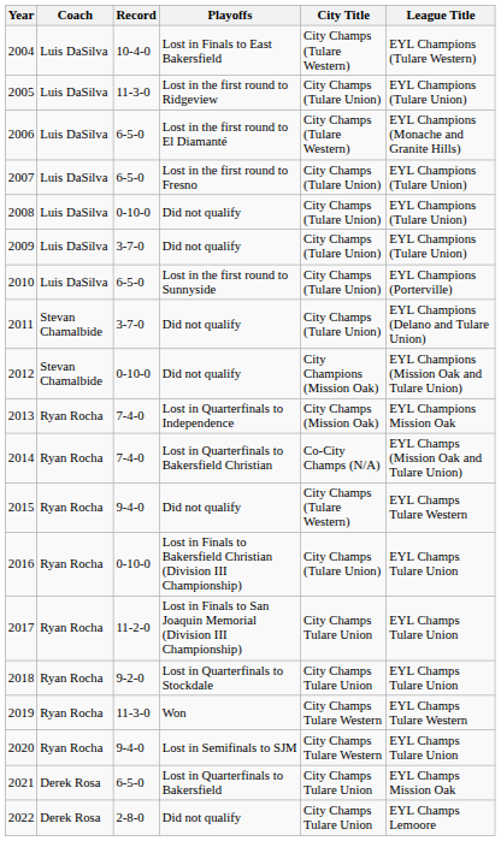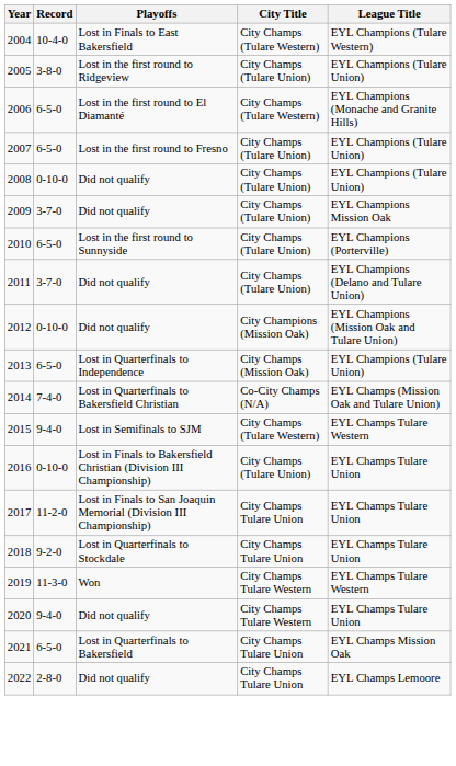 <table class="wikitable">
 <tr>
 <th>Year</th>
-<th>Coach</th>
 <th>Record</th>
 <th>Playoffs</th>
 <th>City Title</th>
 <th>League Title</th>
 </tr>
 <tr>
 <td>2004</td>
-<td>Luis DaSilva</td>
 <td>10-4-0</td>
 <td>Lost in Finals to East Bakersfield</td>
 <td>City Champs (Tulare Western)</td>
 <td>EYL Champions (Tulare Western)</td>
 </tr>
 <tr>
 <td>2005</td>
-<td>Luis DaSilva</td>
-<td>11-3-0</td>
+<td>3-8-0</td>
 <td>Lost in the first round to Ridgeview</td>
 <td>City Champs (Tulare Union)</td>
 <td>EYL Champions (Tulare Union)</td>
 </tr>
 <tr>
 <td>2006</td>
-<td>Luis DaSilva</td>
 <td>6-5-0</td>
 <td>Lost in the first round to El Diamanté</td>
 <td>City Champs (Tulare Western)</td>
 <td>EYL Champions (Monache and Granite Hills)</td>
 </tr>
 <tr>
 <td>2007</td>
-<td>Luis DaSilva</td>
 <td>6-5-0</td>
 <td>Lost in the first round to Fresno</td>
 <td>City Champs (Tulare Union)</td>
 <td>EYL Champions (Tulare Union)</td>
 </tr>
 <tr>
 <td>2008</td>
-<td>Luis DaSilva</td>
 <td>0-10-0</td>
 <td>Did not qualify</td>
 <td>City Champs (Tulare Union)</td>
 <td>EYL Champions (Tulare Union)</td>
 </tr>
 <tr>
 <td>2009</td>
-<td>Luis DaSilva</td>
 <td>3-7-0</td>
 <td>Did not qualify</td>
 <td>City Champs (Tulare Union)</td>
-<td>EYL Champions (Tulare Union)</td>
+<td>EYL Champions Mission Oak</td>
 </tr>
 <tr>
 <td>2010</td>
-<td>Luis DaSilva</td>
 <td>6-5-0</td>
 <td>Lost in the first round to Sunnyside</td>
 <td>City Champs (Tulare Union)</td>
 <td>EYL Champions (Porterville)</td>
 </tr>
 <tr>
 <td>2011</td>
-<td>Stevan Chamalbide</td>
 <td>3-7-0</td>
 <td>Did not qualify</td>
 <td>City Champs (Tulare Union)</td>
 <td>EYL Champions (Delano and Tulare Union)</td>
 </tr>
 <tr>
 <td>2012</td>
-<td>Stevan Chamalbide</td>
 <td>0-10-0</td>
 <td>Did not qualify</td>
 <td>City Champions (Mission Oak)</td>
 <td>EYL Champions (Mission Oak and Tulare Union)</td>
 </tr>
 <tr>
 <td>2013</td>
-<td>Ryan Rocha</td>
-<td>7-4-0</td>
+<td>6-5-0</td>
 <td>Lost in Quarterfinals to Independence</td>
 <td>City Champs (Mission Oak)</td>
-<td>EYL Champions Mission Oak</td>
+<td>EYL Champions (Tulare Union)</td>
 </tr>
 <tr>
 <td>2014</td>
-<td>Ryan Rocha</td>
 <td>7-4-0</td>
 <td>Lost in Quarterfinals to Bakersfield Christian</td>
 <td>Co-City Champs (N/A)</td>
 <td>EYL Champs (Mission Oak and Tulare Union)</td>
 </tr>
 <tr>
 <td>2015</td>
-<td>Ryan Rocha</td>
 <td>9-4-0</td>
-<td>Did not qualify</td>
+<td>Lost in Semifinals to SJM</td>
 <td>City Champs (Tulare Western)</td>
 <td>EYL Champs Tulare Western</td>
 </tr>
 <tr>
 <td>2016</td>
-<td>Ryan Rocha</td>
 <td>0-10-0</td>
 <td>Lost in Finals to Bakersfield Christian (Division III Championship)</td>
 <td>City Champs (Tulare Union)</td>
 <td>EYL Champs Tulare Union</td>
 </tr>
 <tr>
 <td>2017</td>
-<td>Ryan Rocha</td>
 <td>11-2-0</td>
 <td>Lost in Finals to San Joaquin Memorial (Division III Championship)</td>
 <td>City Champs Tulare Union</td>
 <td>EYL Champs Tulare Union</td>
 </tr>
 <tr>
 <td>2018</td>
-<td>Ryan Rocha</td>
 <td>9-2-0</td>
 <td>Lost in Quarterfinals to Stockdale</td>
 <td>City Champs Tulare Union</td>
 <td>EYL Champs Tulare Union</td>
 </tr>
 <tr>
 <td>2019</td>
-<td>Ryan Rocha</td>
 <td>11-3-0</td>
 <td>Won</td>
 <td>City Champs Tulare Western</td>
 <td>EYL Champs Tulare Western</td>
 </tr>
 <tr>
 <td>2020</td>
-<td>Ryan Rocha</td>
 <td>9-4-0</td>
-<td>Lost in Semifinals to SJM</td>
+<td>Did not qualify</td>
 <td>City Champs Tulare Western</td>
 <td>EYL Champs Tulare Union</td>
 </tr>
 <tr>
 <td>2021</td>
-<td>Derek Rosa</td>
 <td>6-5-0</td>
 <td>Lost in Quarterfinals to Bakersfield</td>
 <td>City Champs Tulare Union</td>
 <td>EYL Champs Mission Oak</td>
 </tr>
 <tr>
 <td>2022</td>
-<td>Derek Rosa</td>
 <td>2-8-0</td>
 <td>Did not qualify</td>
 <td>City Champs Tulare Union</td>
 <td>EYL Champs Lemoore</td>
 </tr>
 </table>
